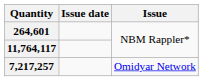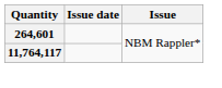 <table class="wikitable" style="text-align: center;">
 <tr>
 <th scope="col">Quantity</th>
 <th scope="col">Issue date</th>
 <th scope="col">Issue</th>
 </tr>
 <tr>
 <th scope="row">264,601</th>
 <td></td>
 <td rowspan=2>NBM Rappler*</td>
 </tr>
 <tr>
 <th scope="row">11,764,117</th>
 <td></td>
 </tr>
-<tr>
-<th scope="row">7,217,257</th>
-<td></td>
-<td><a href='#'>Omidyar Network</a></td>
-</tr>
 </table>
